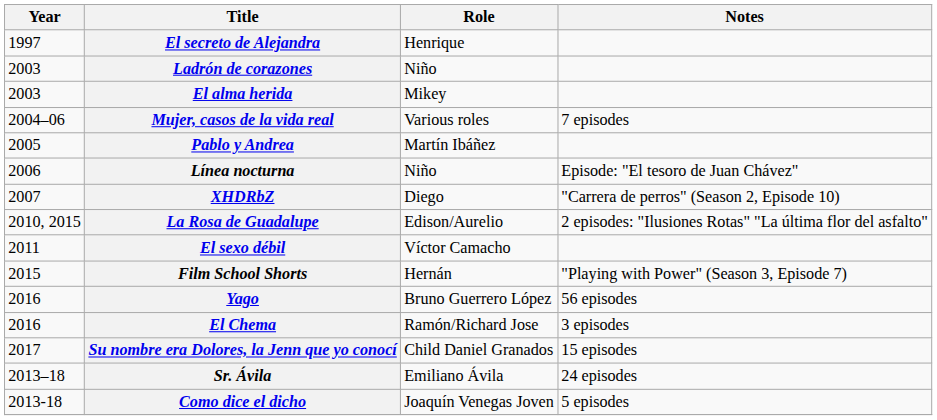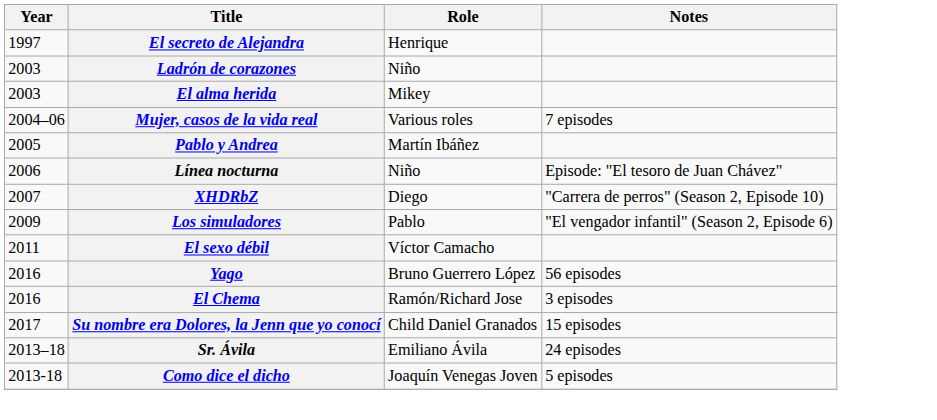 <table class="wikitable plainrowheaders sortable">
 <tr>
 <th scope="col">Year</th>
 <th scope="col">Title</th>
 <th scope="col">Role</th>
 <th class="unsortable">Notes</th>
 </tr>
 <tr>
 <td>1997</td>
 <th scope="row"><em><a href='#'>El secreto de Alejandra</a></em></th>
 <td>Henrique</td>
 <td></td>
 </tr>
 <tr>
 <td>2003</td>
 <th scope="row"><em><a href='#'>Ladrón de corazones</a></em></th>
 <td>Niño</td>
 <td></td>
 </tr>
 <tr>
 <td>2003</td>
 <th scope="row"><em><a href='#'>El alma herida</a></em></th>
 <td>Mikey</td>
 <td></td>
 </tr>
 <tr>
 <td>2004–06</td>
 <th scope="row"><em><a href='#'>Mujer, casos de la vida real</a></em></th>
 <td>Various roles</td>
 <td>7 episodes</td>
 </tr>
 <tr>
 <td>2005</td>
 <th scope="row"><em><a href='#'>Pablo y Andrea</a></em></th>
 <td>Martín Ibáñez</td>
 <td></td>
 </tr>
 <tr>
 <td>2006</td>
 <th scope="row"><em>Línea nocturna</em></th>
 <td>Niño</td>
 <td>Episode: "El tesoro de Juan Chávez"</td>
 </tr>
 <tr>
 <td>2007</td>
 <th scope="row"><em><a href='#'>XHDRbZ</a></em></th>
 <td>Diego</td>
 <td>"Carrera de perros" (Season 2, Episode 10)</td>
 </tr>
 <tr>
-<td>2010, 2015</td>
-<th scope="row"><em><a href='#'>La Rosa de Guadalupe</a></em></th>
-<td>Edison/Aurelio</td>
-<td>2 episodes: "Ilusiones Rotas" "La última flor del asfalto"</td>
+<td>2009</td>
+<th scope="row"><em><a href='#'>Los simuladores</a></em></th>
+<td>Pablo</td>
+<td>"El vengador infantil" (Season 2, Episode 6)</td>
 </tr>
 <tr>
 <td>2011</td>
 <th scope="row"><em><a href='#'>El sexo débil</a></em></th>
 <td>Víctor Camacho</td>
 <td></td>
-</tr>
-<tr>
-<td>2015</td>
-<th scope="row"><em>Film School Shorts</em></th>
-<td>Hernán</td>
-<td>"Playing with Power" (Season 3, Episode 7)</td>
 </tr>
 <tr>
 <td>2016</td>
 <th scope="row"><em><a href='#'>Yago</a></em></th>
 <td>Bruno Guerrero López</td>
 <td>56 episodes</td>
 </tr>
 <tr>
 <td>2016</td>
 <th scope="row"><em><a href='#'>El Chema</a></em></th>
 <td>Ramón/Richard Jose</td>
 <td>3 episodes</td>
 </tr>
 <tr>
 <td>2017</td>
 <th scope="row"><em><a href='#'>Su nombre era Dolores, la Jenn que yo conocí</a></em></th>
 <td>Child Daniel Granados</td>
 <td>15 episodes</td>
 </tr>
 <tr>
 <td>2013–18</td>
 <th scope="row"><em>Sr. Ávila</em></th>
 <td>Emiliano Ávila</td>
 <td>24 episodes</td>
 </tr>
 <tr>
 <td>2013-18</td>
 <th scope="row"><em><a href='#'>Como dice el dicho</a></em></th>
 <td>Joaquín Venegas Joven</td>
 <td>5 episodes</td>
 </tr>
 <tr>
 </tr>
 </table>
